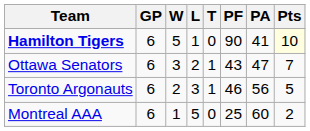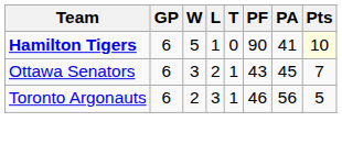 <table class="wikitable">
 <tr>
 <th>Team</th>
 <th>GP</th>
 <th>W</th>
 <th>L</th>
 <th>T</th>
 <th>PF</th>
 <th>PA</th>
 <th>Pts</th>
 </tr>
 <tr align="center">
 <td align="left"><strong><a href='#'>Hamilton Tigers</a></strong></td>
 <td>6</td>
 <td>5</td>
 <td>1</td>
 <td>0</td>
 <td>90</td>
 <td>41</td>
 <td style="background: lightyellow;">10</td>
 </tr>
 <tr align="center">
 <td align="left"><a href='#'>Ottawa Senators</a></td>
 <td>6</td>
 <td>3</td>
 <td>2</td>
 <td>1</td>
 <td>43</td>
-<td>47</td>
+<td>45</td>
 <td>7</td>
 </tr>
 <tr align="center">
 <td align="left"><a href='#'>Toronto Argonauts</a></td>
 <td>6</td>
 <td>2</td>
 <td>3</td>
 <td>1</td>
 <td>46</td>
 <td>56</td>
 <td>5</td>
 </tr>
-<tr align="center">
-<td align="left"><a href='#'>Montreal AAA</a></td>
-<td>6</td>
-<td>1</td>
-<td>5</td>
-<td>0</td>
-<td>25</td>
-<td>60</td>
-<td>2</td>
-</tr>
 </table>
